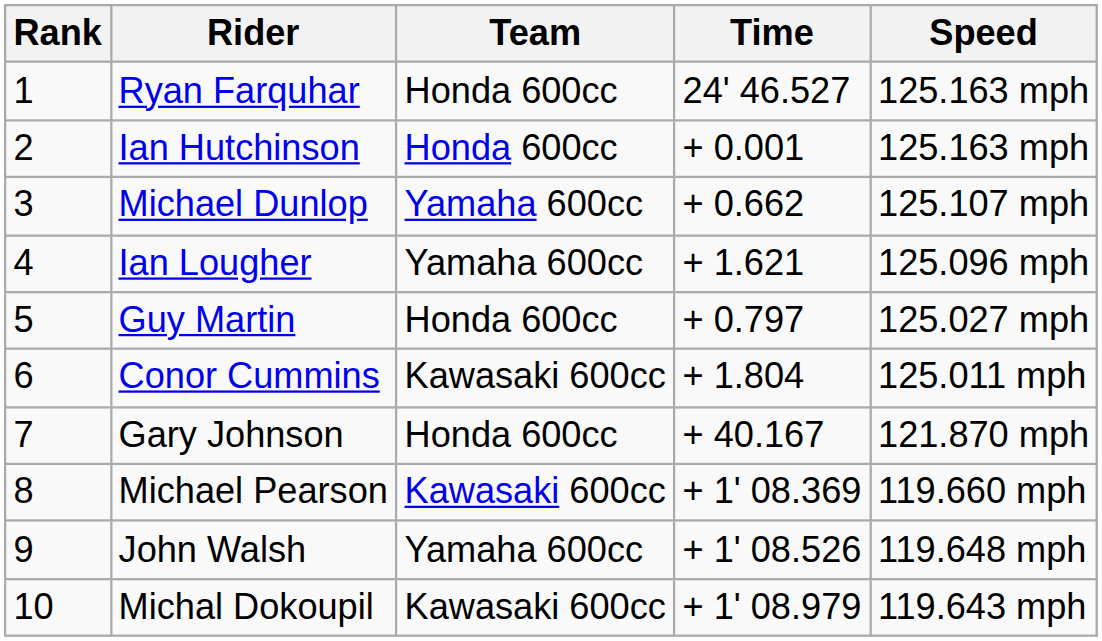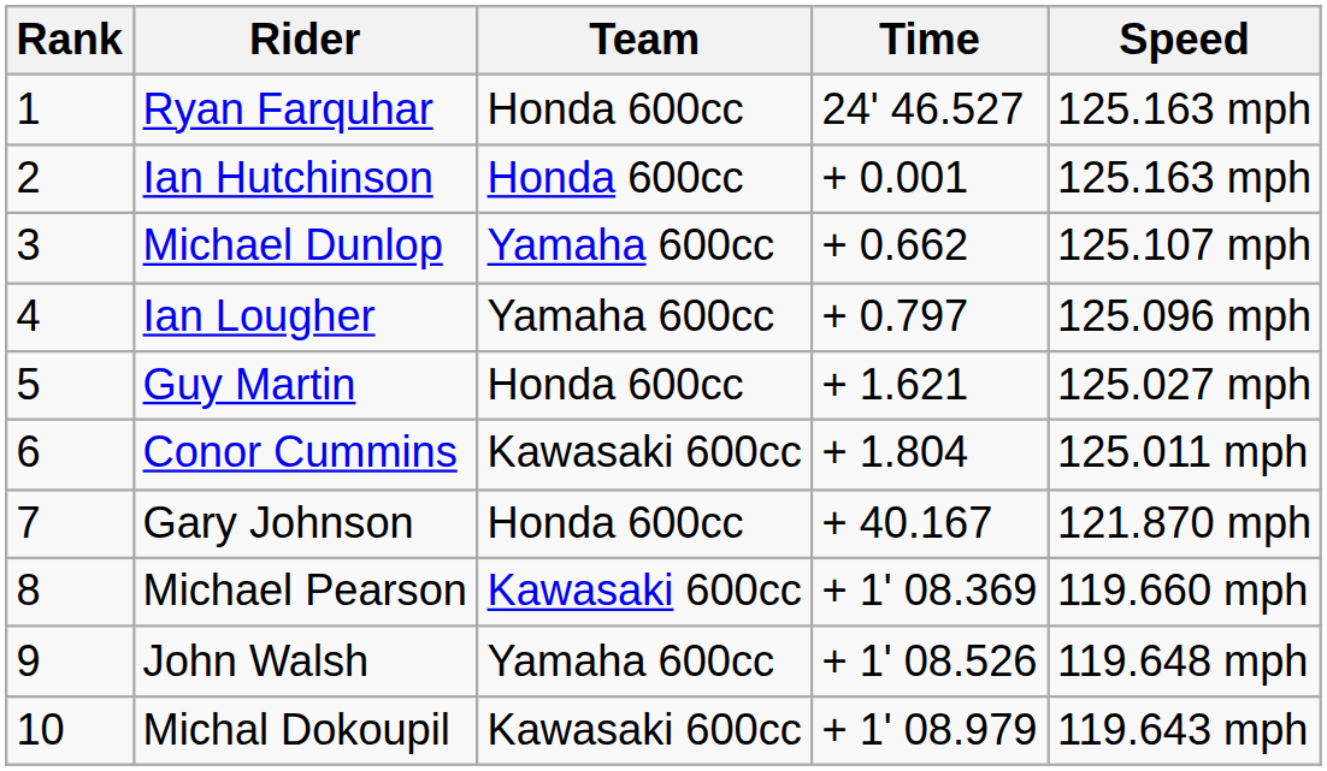 <table class="wikitable">
 <tr style="background:#efefef;">
 <th>Rank</th>
 <th>Rider</th>
 <th>Team</th>
 <th>Time</th>
 <th>Speed</th>
 </tr>
 <tr>
 <td>1</td>
 <td> <a href='#'>Ryan Farquhar</a></td>
 <td>Honda 600cc</td>
 <td>24' 46.527</td>
 <td>125.163 mph</td>
 </tr>
 <tr>
 <td>2</td>
 <td> <a href='#'>Ian Hutchinson</a></td>
 <td><a href='#'>Honda</a> 600cc</td>
 <td>+ 0.001</td>
 <td>125.163 mph</td>
 </tr>
 <tr>
 <td>3</td>
 <td> <a href='#'>Michael Dunlop</a></td>
 <td><a href='#'>Yamaha</a> 600cc</td>
 <td>+ 0.662</td>
 <td>125.107 mph</td>
 </tr>
 <tr>
 <td>4</td>
 <td> <a href='#'>Ian Lougher</a></td>
 <td>Yamaha 600cc</td>
-<td>+ 1.621</td>
+<td>+ 0.797</td>
 <td>125.096 mph</td>
 </tr>
 <tr>
 <td>5</td>
 <td> <a href='#'>Guy Martin</a></td>
 <td>Honda 600cc</td>
-<td>+ 0.797</td>
+<td>+ 1.621</td>
 <td>125.027 mph</td>
 </tr>
 <tr>
 <td>6</td>
 <td> <a href='#'>Conor Cummins</a></td>
 <td>Kawasaki 600cc</td>
 <td>+ 1.804</td>
 <td>125.011 mph</td>
 </tr>
 <tr>
 <td>7</td>
 <td> Gary Johnson</td>
 <td>Honda 600cc</td>
 <td>+ 40.167</td>
 <td>121.870 mph</td>
 </tr>
 <tr>
 <td>8</td>
 <td> Michael Pearson</td>
 <td><a href='#'>Kawasaki</a> 600cc</td>
 <td>+ 1' 08.369</td>
 <td>119.660 mph</td>
 </tr>
 <tr>
 <td>9</td>
 <td> John Walsh</td>
 <td>Yamaha 600cc</td>
 <td>+ 1' 08.526</td>
 <td>119.648 mph</td>
 </tr>
 <tr>
 <td>10</td>
 <td> Michal Dokoupil</td>
 <td>Kawasaki 600cc</td>
 <td>+ 1' 08.979</td>
 <td>119.643 mph</td>
 </tr>
 </table>
